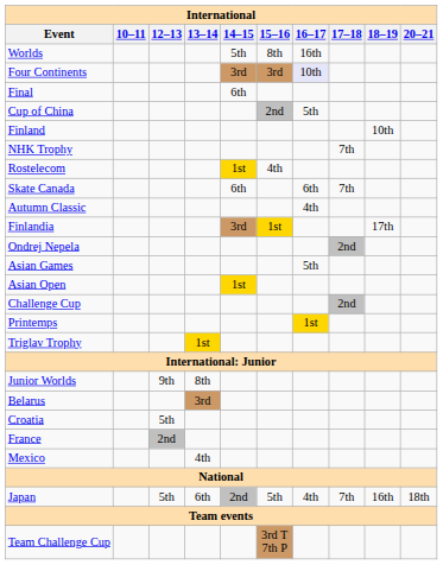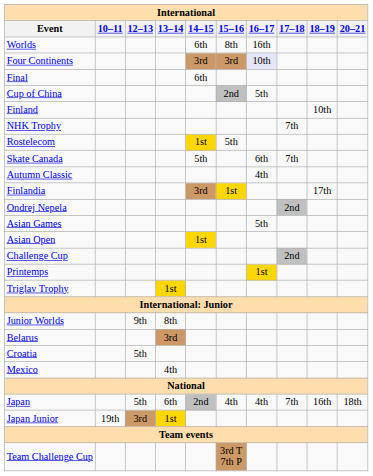 <table class="wikitable" style="text-align:center">
 <tr>
 <th colspan="10" style="background-color: #ffdead;">International</th>
 </tr>
 <tr>
 <th>Event</th>
 <th><a href='#'>10–11</a></th>
 <th><a href='#'>12–13</a></th>
 <th><a href='#'>13–14</a></th>
 <th><a href='#'>14–15</a></th>
 <th><a href='#'>15–16</a></th>
 <th><a href='#'>16–17</a></th>
 <th><a href='#'>17–18</a></th>
 <th><a href='#'>18–19</a></th>
 <th><a href='#'>20–21</a></th>
 </tr>
 <tr>
 <td align=left><a href='#'>Worlds</a></td>
 <td></td>
 <td></td>
 <td></td>
-<td>5th</td>
+<td>6th</td>
 <td>8th</td>
 <td>16th</td>
 <td></td>
 <td></td>
 <td></td>
 </tr>
 <tr>
 <td align=left><a href='#'>Four Continents</a></td>
 <td></td>
 <td></td>
 <td></td>
 <td bgcolor=cc9966>3rd</td>
 <td bgcolor=cc9966>3rd</td>
 <td style="background: lavender;">10th</td>
 <td></td>
 <td></td>
 <td></td>
 </tr>
 <tr>
 <td align=left> <a href='#'>Final</a></td>
 <td></td>
 <td></td>
 <td></td>
 <td>6th</td>
 <td></td>
 <td></td>
 <td></td>
 <td></td>
 <td></td>
 </tr>
 <tr>
 <td align=left> <a href='#'>Cup of China</a></td>
 <td></td>
 <td></td>
 <td></td>
 <td></td>
 <td bgcolor=silver>2nd</td>
 <td>5th</td>
 <td></td>
 <td></td>
 <td></td>
 </tr>
 <tr>
 <td align=left> <a href='#'>Finland</a></td>
 <td></td>
 <td></td>
 <td></td>
 <td></td>
 <td></td>
 <td></td>
 <td></td>
 <td>10th</td>
 <td></td>
 </tr>
 <tr>
 <td align=left> <a href='#'>NHK Trophy</a></td>
 <td></td>
 <td></td>
 <td></td>
 <td></td>
 <td></td>
 <td></td>
 <td>7th</td>
 <td></td>
 <td></td>
 </tr>
 <tr>
 <td align=left> <a href='#'>Rostelecom</a></td>
 <td></td>
 <td></td>
 <td></td>
 <td bgcolor=gold>1st</td>
-<td>4th</td>
+<td>5th</td>
 <td></td>
 <td></td>
 <td></td>
 <td></td>
 </tr>
 <tr>
 <td align=left> <a href='#'>Skate Canada</a></td>
 <td></td>
 <td></td>
 <td></td>
-<td>6th</td>
+<td>5th</td>
 <td></td>
 <td>6th</td>
 <td>7th</td>
 <td></td>
 <td></td>
 </tr>
 <tr>
 <td align=left> <a href='#'>Autumn Classic</a></td>
 <td></td>
 <td></td>
 <td></td>
 <td></td>
 <td></td>
 <td>4th</td>
 <td></td>
 <td></td>
 <td></td>
 </tr>
 <tr>
 <td align=left> <a href='#'>Finlandia</a></td>
 <td></td>
 <td></td>
 <td></td>
 <td bgcolor=cc9966>3rd</td>
 <td bgcolor=gold>1st</td>
 <td></td>
 <td></td>
 <td>17th</td>
 <td></td>
 </tr>
 <tr>
 <td align=left> <a href='#'>Ondrej Nepela</a></td>
 <td></td>
 <td></td>
 <td></td>
 <td></td>
 <td></td>
 <td></td>
 <td bgcolor=silver>2nd</td>
 <td></td>
 <td></td>
 </tr>
 <tr>
 <td align=left><a href='#'>Asian Games</a></td>
 <td></td>
 <td></td>
 <td></td>
 <td></td>
 <td></td>
 <td>5th</td>
 <td></td>
 <td></td>
 <td></td>
 </tr>
 <tr>
 <td align=left><a href='#'>Asian Open</a></td>
 <td></td>
 <td></td>
 <td></td>
 <td bgcolor=gold>1st</td>
 <td></td>
 <td></td>
 <td></td>
 <td></td>
 <td></td>
 </tr>
 <tr>
 <td align=left><a href='#'>Challenge Cup</a></td>
 <td></td>
 <td></td>
 <td></td>
 <td></td>
 <td></td>
 <td></td>
 <td bgcolor=silver>2nd</td>
 <td></td>
 <td></td>
 </tr>
 <tr>
 <td align=left><a href='#'>Printemps</a></td>
 <td></td>
 <td></td>
 <td></td>
 <td></td>
 <td></td>
 <td bgcolor=gold>1st</td>
 <td></td>
 <td></td>
 <td></td>
 </tr>
 <tr>
 <td align=left><a href='#'>Triglav Trophy</a></td>
 <td></td>
 <td></td>
 <td bgcolor=gold>1st</td>
 <td></td>
 <td></td>
 <td></td>
 <td></td>
 <td></td>
 <td></td>
 </tr>
 <tr>
 <th colspan="10" style="background-color: #ffdead;">International: Junior</th>
 </tr>
 <tr>
 <td align=left><a href='#'>Junior Worlds</a></td>
 <td></td>
 <td>9th</td>
 <td>8th</td>
 <td></td>
 <td></td>
 <td></td>
 <td></td>
 <td></td>
 <td></td>
 </tr>
 <tr>
 <td align=left> <a href='#'>Belarus</a></td>
 <td></td>
 <td></td>
 <td bgcolor=cc9966>3rd</td>
 <td></td>
 <td></td>
 <td></td>
 <td></td>
 <td></td>
 <td></td>
 </tr>
 <tr>
 <td align=left> <a href='#'>Croatia</a></td>
 <td></td>
 <td>5th</td>
 <td></td>
 <td></td>
 <td></td>
 <td></td>
 <td></td>
 <td></td>
 <td></td>
 </tr>
 <tr>
-<td align=left> <a href='#'>France</a></td>
-<td></td>
-<td bgcolor="silver">2nd</td>
-<td></td>
-<td></td>
-<td></td>
-<td></td>
-<td></td>
-<td></td>
-<td></td>
-</tr>
-<tr>
 <td align=left> <a href='#'>Mexico</a></td>
 <td></td>
 <td></td>
 <td>4th</td>
 <td></td>
 <td></td>
 <td></td>
 <td></td>
 <td></td>
 <td></td>
 </tr>
 <tr>
 <th colspan="10" style="background-color: #ffdead;">National</th>
 </tr>
 <tr>
 <td align=left><a href='#'>Japan</a></td>
 <td></td>
 <td>5th</td>
 <td>6th</td>
 <td bgcolor=silver>2nd</td>
-<td>5th</td>
+<td>4th</td>
 <td>4th</td>
 <td>7th</td>
 <td>16th</td>
 <td>18th</td>
+</tr>
+<tr>
+<td align=left><a href='#'>Japan Junior</a></td>
+<td>19th</td>
+<td bgcolor="cc9966">3rd</td>
+<td bgcolor=gold>1st</td>
+<td></td>
+<td></td>
+<td></td>
+<td></td>
+<td></td>
+<td></td>
 </tr>
 <tr>
 <th colspan="10" style="background-color: #ffdead;">Team events</th>
 </tr>
 <tr>
 <td align="left"><a href='#'>Team Challenge Cup</a></td>
 <td></td>
 <td></td>
 <td></td>
 <td></td>
 <td bgcolor="cc9966">3rd T<br>7th P</td>
 <td></td>
 <td></td>
 <td></td>
 <td></td>
 </tr>
 </table>
